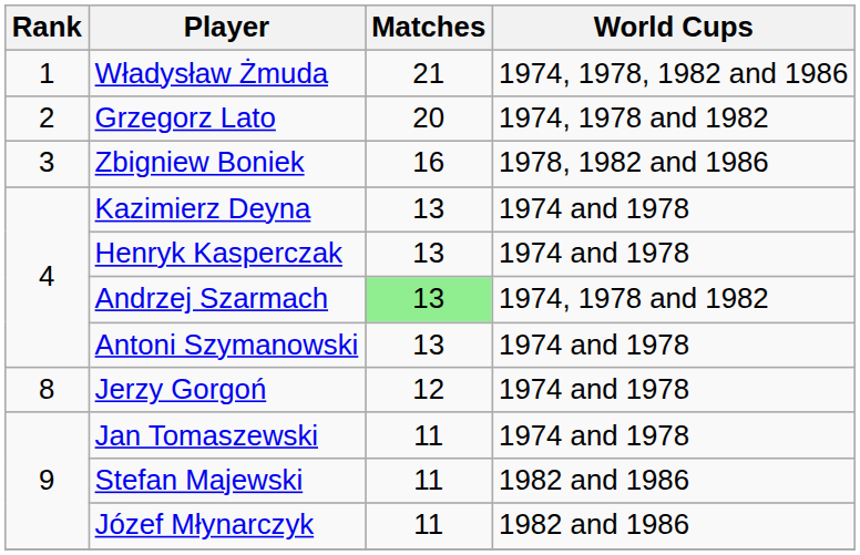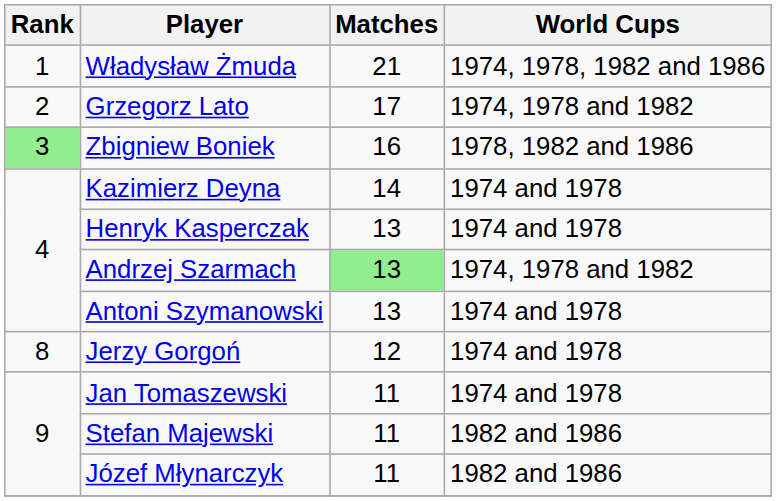 <table class="wikitable" style="text-align: left;">
 <tr>
 <th>Rank</th>
 <th>Player</th>
 <th>Matches</th>
 <th>World Cups</th>
 </tr>
 <tr>
 <td align=center>1</td>
 <td><a href='#'>Władysław Żmuda</a></td>
 <td align=center>21</td>
 <td>1974, 1978, 1982 and 1986</td>
 </tr>
 <tr>
 <td align=center>2</td>
 <td><a href='#'>Grzegorz Lato</a></td>
-<td align=center>20</td>
+<td align=center>17</td>
 <td>1974, 1978 and 1982</td>
 </tr>
 <tr>
-<td align=center>3</td>
+<td align=center style="background: lightgreen;">3</td>
 <td><a href='#'>Zbigniew Boniek</a></td>
 <td align=center>16</td>
 <td>1978, 1982 and 1986</td>
 </tr>
 <tr>
 <td rowspan=4 align=center>4</td>
 <td><a href='#'>Kazimierz Deyna</a></td>
-<td align=center>13</td>
+<td align=center>14</td>
 <td>1974 and 1978</td>
 </tr>
 <tr>
 <td><a href='#'>Henryk Kasperczak</a></td>
 <td align=center>13</td>
 <td>1974 and 1978</td>
 </tr>
 <tr>
 <td><a href='#'>Andrzej Szarmach</a></td>
 <td align=center style="background: lightgreen;">13</td>
 <td>1974, 1978 and 1982</td>
 </tr>
 <tr>
 <td><a href='#'>Antoni Szymanowski</a></td>
 <td align=center>13</td>
 <td>1974 and 1978</td>
 </tr>
 <tr>
 <td align=center>8</td>
 <td><a href='#'>Jerzy Gorgoń</a></td>
 <td align=center>12</td>
 <td>1974 and 1978</td>
 </tr>
 <tr>
 <td rowspan=3 align=center>9</td>
 <td><a href='#'>Jan Tomaszewski</a></td>
 <td align=center>11</td>
 <td>1974 and 1978</td>
 </tr>
 <tr>
 <td><a href='#'>Stefan Majewski</a></td>
 <td align=center>11</td>
 <td>1982 and 1986</td>
 </tr>
 <tr>
 <td><a href='#'>Józef Młynarczyk</a></td>
 <td align=center>11</td>
 <td>1982 and 1986</td>
 </tr>
 <tr>
 </tr>
 </table>
